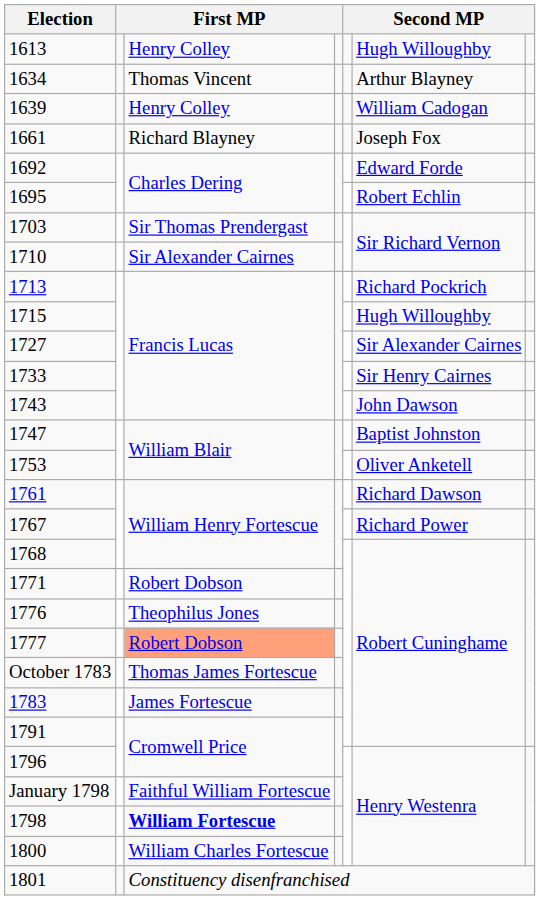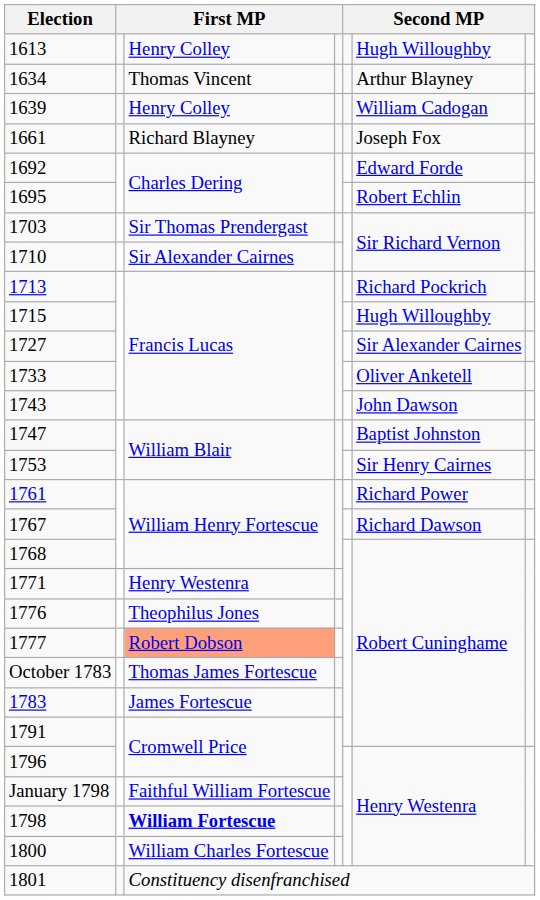 <table class="wikitable">
 <tr>
 <th>Election</th>
 <th colspan=3>First MP</th>
 <th colspan=3>Second MP</th>
 </tr>
 <tr>
 <td>1613</td>
 <td></td>
 <td><a href='#'>Henry Colley</a></td>
 <td></td>
 <td></td>
 <td><a href='#'>Hugh Willoughby</a></td>
 <td></td>
 </tr>
 <tr>
 <td>1634</td>
 <td></td>
 <td>Thomas Vincent</td>
 <td></td>
 <td></td>
 <td>Arthur Blayney</td>
 <td></td>
 </tr>
 <tr>
 <td>1639</td>
 <td></td>
 <td><a href='#'>Henry Colley</a></td>
 <td></td>
 <td></td>
 <td><a href='#'>William Cadogan</a></td>
 <td></td>
 </tr>
 <tr>
 <td>1661</td>
 <td></td>
 <td>Richard Blayney</td>
 <td></td>
 <td></td>
 <td>Joseph Fox</td>
 <td></td>
 </tr>
 <tr>
 <td>1692</td>
 <td rowspan="2" style="background-color: white"></td>
 <td rowspan="2"><a href='#'>Charles Dering</a></td>
 <td rowspan="2"></td>
 <td style="background-color: white"></td>
 <td><a href='#'>Edward Forde</a></td>
 <td></td>
 </tr>
 <tr>
 <td>1695</td>
 <td style="background-color: white"></td>
 <td><a href='#'>Robert Echlin</a></td>
 <td></td>
 </tr>
 <tr>
 <td>1703</td>
 <td style="background-color: white"></td>
 <td><a href='#'>Sir Thomas Prendergast</a></td>
 <td></td>
 <td rowspan="2" style="background-color: white"></td>
 <td rowspan="2"><a href='#'>Sir Richard Vernon</a></td>
 <td rowspan="2"></td>
 </tr>
 <tr>
 <td>1710</td>
 <td style="background-color: white"></td>
 <td><a href='#'>Sir Alexander Cairnes</a></td>
 <td></td>
 </tr>
 <tr>
 <td><a href='#'>1713</a></td>
 <td rowspan="5" style="background-color: white"></td>
 <td rowspan="5"><a href='#'>Francis Lucas</a></td>
 <td rowspan="5"></td>
 <td style="background-color: white"></td>
 <td><a href='#'>Richard Pockrich</a></td>
 <td></td>
 </tr>
 <tr>
 <td>1715</td>
 <td style="background-color: white"></td>
 <td><a href='#'>Hugh Willoughby</a></td>
 <td></td>
 </tr>
 <tr>
 <td>1727</td>
 <td style="background-color: white"></td>
 <td><a href='#'>Sir Alexander Cairnes</a></td>
 <td></td>
 </tr>
 <tr>
 <td>1733</td>
 <td style="background-color: white"></td>
-<td><a href='#'>Sir Henry Cairnes</a></td>
+<td><a href='#'>Oliver Anketell</a></td>
 <td></td>
 </tr>
 <tr>
 <td>1743</td>
 <td style="background-color: white"></td>
 <td><a href='#'>John Dawson</a></td>
 <td></td>
 </tr>
 <tr>
 <td>1747</td>
 <td rowspan="2" style="background-color: white"></td>
 <td rowspan="2"><a href='#'>William Blair</a></td>
 <td rowspan="2"></td>
 <td style="background-color: white"></td>
 <td><a href='#'>Baptist Johnston</a></td>
 <td></td>
 </tr>
 <tr>
 <td>1753</td>
 <td style="background-color: white"></td>
-<td><a href='#'>Oliver Anketell</a></td>
+<td><a href='#'>Sir Henry Cairnes</a></td>
 <td></td>
 </tr>
 <tr>
 <td><a href='#'>1761</a></td>
 <td rowspan="3" style="background-color: white"></td>
 <td rowspan="3"><a href='#'>William Henry Fortescue</a></td>
 <td rowspan="3"></td>
 <td style="background-color: white"></td>
-<td><a href='#'>Richard Dawson</a></td>
+<td><a href='#'>Richard Power</a></td>
 <td></td>
 </tr>
 <tr>
 <td>1767</td>
 <td style="background-color: white"></td>
-<td><a href='#'>Richard Power</a></td>
+<td><a href='#'>Richard Dawson</a></td>
 <td></td>
 </tr>
 <tr>
 <td>1768</td>
 <td rowspan="7" style="background-color: white"></td>
 <td rowspan="7"><a href='#'>Robert Cuninghame</a></td>
 <td rowspan="7"></td>
 </tr>
 <tr>
 <td>1771</td>
 <td style="background-color: white"></td>
-<td><a href='#'>Robert Dobson</a></td>
+<td><a href='#'>Henry Westenra</a></td>
 <td></td>
 </tr>
 <tr>
 <td>1776</td>
 <td style="background-color: white"></td>
 <td><a href='#'>Theophilus Jones</a></td>
 <td></td>
 </tr>
 <tr>
 <td>1777</td>
 <td style="background-color: white"></td>
 <td style="background: lightsalmon;"><a href='#'>Robert Dobson</a></td>
 <td></td>
 </tr>
 <tr>
 <td>October 1783</td>
 <td style="background-color: white"></td>
 <td><a href='#'>Thomas James Fortescue</a></td>
 <td></td>
 </tr>
 <tr>
 <td><a href='#'>1783</a></td>
 <td style="background-color: white"></td>
 <td><a href='#'>James Fortescue</a></td>
 <td></td>
 </tr>
 <tr>
 <td>1791</td>
 <td rowspan="2" style="background-color: white"></td>
 <td rowspan="2"><a href='#'>Cromwell Price</a></td>
 <td rowspan="2"></td>
 </tr>
 <tr>
 <td>1796</td>
 <td rowspan="4" style="background-color: white"></td>
 <td rowspan="4"><a href='#'>Henry Westenra</a></td>
 <td rowspan="4"></td>
 </tr>
 <tr>
 <td>January 1798</td>
 <td style="background-color: white"></td>
 <td><a href='#'>Faithful William Fortescue</a></td>
 <td></td>
 </tr>
 <tr>
 <td>1798</td>
 <td style="background-color: white"></td>
 <td><strong><a href='#'>William Fortescue</a></strong></td>
 <td></td>
 </tr>
 <tr>
 <td>1800</td>
 <td style="background-color: white"></td>
 <td><a href='#'>William Charles Fortescue</a></td>
 <td></td>
 </tr>
 <tr>
 <td>1801</td>
 <td></td>
 <td colspan= "5"><em>Constituency disenfranchised</em></td>
 </tr>
 </table>
